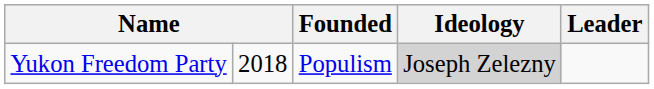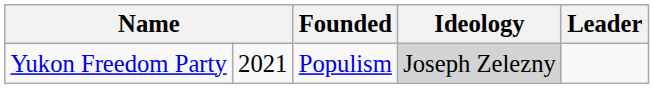 <table class="wikitable">
 <tr>
 <th colspan=2>Name</th>
 <th>Founded</th>
 <th>Ideology</th>
 <th>Leader</th>
 </tr>
 <tr>
 <td><a href='#'>Yukon Freedom Party</a></td>
-<td>2018</td>
+<td>2021</td>
 <td><a href='#'>Populism</a></td>
 <td style="background: lightgrey;">Joseph Zelezny</td>
 </tr>
 </table>
